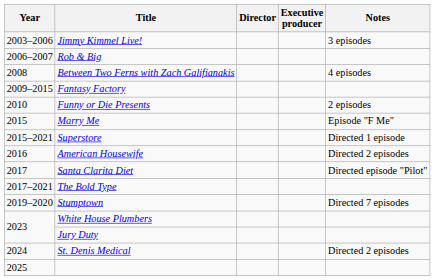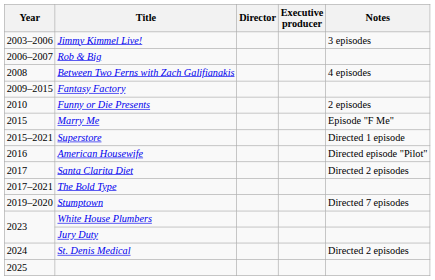 <table class="wikitable">
 <tr>
 <th>Year</th>
 <th>Title</th>
 <th>Director</th>
 <th>Executive<br>producer</th>
 <th>Notes</th>
 </tr>
 <tr>
 <td>2003–2006</td>
 <td><em><a href='#'>Jimmy Kimmel Live!</a></em></td>
 <td></td>
 <td></td>
 <td>3 episodes</td>
 </tr>
 <tr>
 <td>2006–2007</td>
 <td><em><a href='#'>Rob & Big</a></em></td>
 <td></td>
 <td></td>
 <td></td>
 </tr>
 <tr>
 <td>2008</td>
 <td><em><a href='#'>Between Two Ferns with Zach Galifianakis</a></em></td>
 <td></td>
 <td></td>
 <td>4 episodes</td>
 </tr>
 <tr>
 <td>2009–2015</td>
 <td><em><a href='#'>Fantasy Factory</a></em></td>
 <td></td>
 <td></td>
 <td></td>
 </tr>
 <tr>
 <td>2010</td>
 <td><em><a href='#'>Funny or Die Presents</a></em></td>
 <td></td>
 <td></td>
 <td>2 episodes</td>
 </tr>
 <tr>
 <td>2015</td>
 <td><em><a href='#'>Marry Me</a></em></td>
 <td></td>
 <td></td>
 <td>Episode "F Me"</td>
 </tr>
 <tr>
 <td>2015–2021</td>
 <td><em><a href='#'>Superstore</a></em></td>
 <td></td>
 <td></td>
 <td>Directed 1 episode</td>
 </tr>
 <tr>
 <td>2016</td>
 <td><em><a href='#'>American Housewife</a></em></td>
 <td></td>
 <td></td>
-<td>Directed 2 episodes</td>
+<td>Directed episode "Pilot"</td>
 </tr>
 <tr>
 <td>2017</td>
 <td><em><a href='#'>Santa Clarita Diet</a></em></td>
 <td></td>
 <td></td>
-<td>Directed episode "Pilot"</td>
+<td>Directed 2 episodes</td>
 </tr>
 <tr>
 <td>2017–2021</td>
 <td><em><a href='#'>The Bold Type</a></em></td>
 <td></td>
 <td></td>
 <td></td>
 </tr>
 <tr>
 <td>2019–2020</td>
 <td><em><a href='#'>Stumptown</a></em></td>
 <td></td>
 <td></td>
 <td>Directed 7 episodes</td>
 </tr>
 <tr>
 <td rowspan="2">2023</td>
 <td><em><a href='#'>White House Plumbers</a></em></td>
 <td></td>
 <td></td>
 <td></td>
 </tr>
 <tr>
 <td><em><a href='#'>Jury Duty</a></em></td>
 <td></td>
 <td></td>
 <td></td>
 </tr>
 <tr>
 <td>2024</td>
 <td><em><a href='#'>St. Denis Medical</a></em></td>
 <td></td>
 <td></td>
 <td>Directed 2 episodes</td>
 </tr>
 <tr>
 <td>2025</td>
 <td></td>
 <td></td>
 <td></td>
 <td></td>
 </tr>
 </table>
